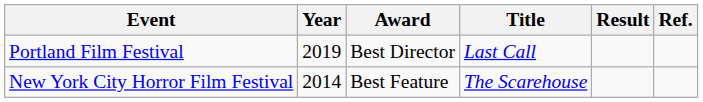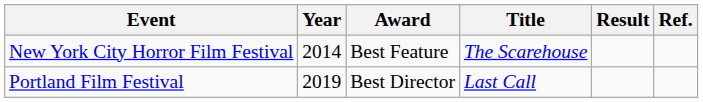 <table class="wikitable">
 <tr>
 <th>Event</th>
 <th>Year</th>
 <th>Award</th>
 <th>Title</th>
 <th>Result</th>
 <th>Ref.</th>
 </tr>
 <tr>
+<td><a href='#'>New York City Horror Film Festival</a></td>
+<td>2014</td>
+<td>Best Feature</td>
+<td><em><a href='#'>The Scarehouse</a></em></td>
+<td></td>
+<td></td>
+</tr>
+<tr>
 <td><a href='#'>Portland Film Festival</a></td>
 <td>2019</td>
 <td>Best Director</td>
 <td><a href='#'><em>Last Call</em></a></td>
 <td></td>
 <td></td>
 </tr>
-<tr>
-<td><a href='#'>New York City Horror Film Festival</a></td>
-<td>2014</td>
-<td>Best Feature</td>
-<td><em><a href='#'>The Scarehouse</a></em></td>
-<td></td>
-<td></td>
-</tr>
 </table>
